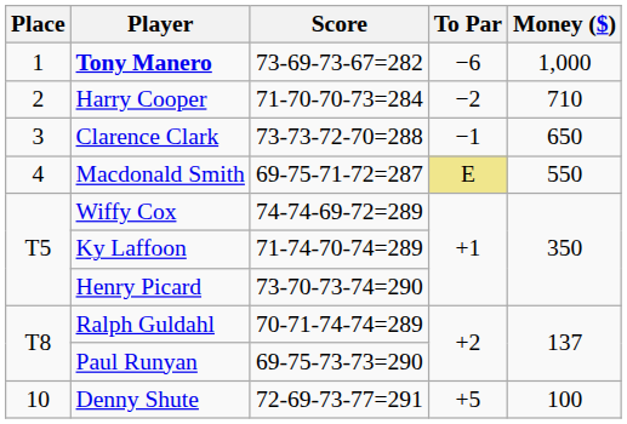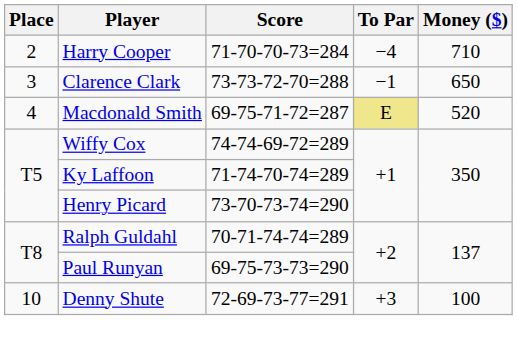 <table class=wikitable>
 <tr>
 <th>Place</th>
 <th>Player</th>
 <th>Score</th>
 <th>To Par</th>
 <th>Money (<a href='#'>$</a>)</th>
 </tr>
 <tr>
-<td align=center>1</td>
-<td> <strong><a href='#'>Tony Manero</a></strong></td>
-<td>73-69-73-67=282</td>
-<td align=center>−6</td>
-<td align=center>1,000</td>
-</tr>
-<tr>
 <td align=center>2</td>
 <td> <a href='#'>Harry Cooper</a></td>
 <td>71-70-70-73=284</td>
-<td align=center>−2</td>
+<td align=center>−4</td>
 <td align=center>710</td>
 </tr>
 <tr>
 <td align=center>3</td>
 <td> <a href='#'>Clarence Clark</a></td>
 <td>73-73-72-70=288</td>
 <td align=center>−1</td>
 <td align=center>650</td>
 </tr>
 <tr>
 <td align=center>4</td>
 <td> <a href='#'>Macdonald Smith</a></td>
 <td>69-75-71-72=287</td>
 <td align=center style="background: khaki;">E</td>
-<td align=center>550</td>
+<td align=center>520</td>
 </tr>
 <tr>
 <td rowspan=3 align=center>T5</td>
 <td> <a href='#'>Wiffy Cox</a></td>
 <td>74-74-69-72=289</td>
 <td rowspan=3 align=center>+1</td>
 <td rowspan=3 align=center>350</td>
 </tr>
 <tr>
 <td> <a href='#'>Ky Laffoon</a></td>
 <td>71-74-70-74=289</td>
 </tr>
 <tr>
 <td> <a href='#'>Henry Picard</a></td>
 <td>73-70-73-74=290</td>
 </tr>
 <tr>
 <td rowspan=2 align=center>T8</td>
 <td> <a href='#'>Ralph Guldahl</a></td>
 <td>70-71-74-74=289</td>
 <td rowspan=2 align=center>+2</td>
 <td rowspan=2 align=center>137</td>
 </tr>
 <tr>
 <td> <a href='#'>Paul Runyan</a></td>
 <td>69-75-73-73=290</td>
 </tr>
 <tr>
 <td align=center>10</td>
 <td> <a href='#'>Denny Shute</a></td>
 <td>72-69-73-77=291</td>
-<td align=center>+5</td>
+<td align=center>+3</td>
 <td align=center>100</td>
 </tr>
 </table>
